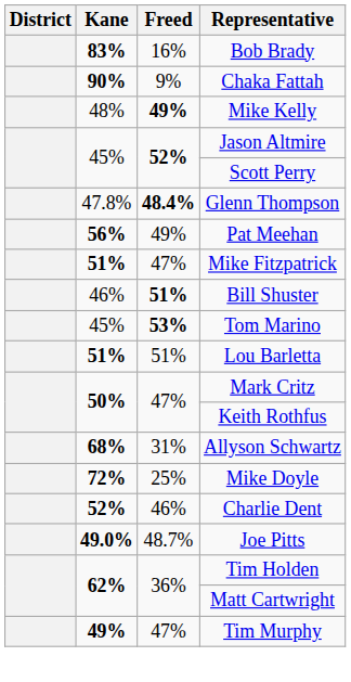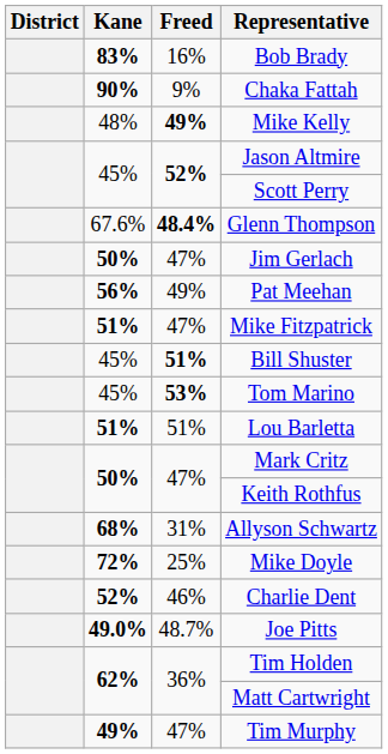 <table class=wikitable>
 <tr>
 <th>District</th>
 <th>Kane</th>
 <th>Freed</th>
 <th>Representative</th>
 </tr>
 <tr align=center>
 <th></th>
 <td><strong>83%</strong></td>
 <td>16%</td>
 <td><a href='#'>Bob Brady</a></td>
 </tr>
 <tr align=center>
 <th></th>
 <td><strong>90%</strong></td>
 <td>9%</td>
 <td><a href='#'>Chaka Fattah</a></td>
 </tr>
 <tr align=center>
 <th></th>
 <td>48%</td>
 <td><strong>49%</strong></td>
 <td><a href='#'>Mike Kelly</a></td>
 </tr>
 <tr align=center>
 <th rowspan=2 ></th>
 <td rowspan=2>45%</td>
 <td rowspan=2><strong>52%</strong></td>
 <td><a href='#'>Jason Altmire</a></td>
 </tr>
 <tr align=center>
 <td><a href='#'>Scott Perry</a></td>
 </tr>
 <tr align=center>
 <th></th>
-<td>47.8%</td>
+<td>67.6%</td>
 <td><strong>48.4%</strong></td>
 <td><a href='#'>Glenn Thompson</a></td>
+</tr>
+<tr align=center>
+<th></th>
+<td><strong>50%</strong></td>
+<td>47%</td>
+<td><a href='#'>Jim Gerlach</a></td>
 </tr>
 <tr align=center>
 <th></th>
 <td><strong>56%</strong></td>
 <td>49%</td>
 <td><a href='#'>Pat Meehan</a></td>
 </tr>
 <tr align=center>
 <th></th>
 <td><strong>51%</strong></td>
 <td>47%</td>
 <td><a href='#'>Mike Fitzpatrick</a></td>
 </tr>
 <tr align=center>
 <th></th>
-<td>46%</td>
+<td>45%</td>
 <td><strong>51%</strong></td>
 <td><a href='#'>Bill Shuster</a></td>
 </tr>
 <tr align=center>
 <th></th>
 <td>45%</td>
 <td><strong>53%</strong></td>
 <td><a href='#'>Tom Marino</a></td>
 </tr>
 <tr align=center>
 <th></th>
 <td><strong>51%</strong></td>
 <td>51%</td>
 <td><a href='#'>Lou Barletta</a></td>
 </tr>
 <tr align=center>
 <th rowspan=2 ></th>
 <td rowspan=2><strong>50%</strong></td>
 <td rowspan=2>47%</td>
 <td><a href='#'>Mark Critz</a></td>
 </tr>
 <tr align=center>
 <td><a href='#'>Keith Rothfus</a></td>
 </tr>
 <tr align=center>
 <th></th>
 <td><strong>68%</strong></td>
 <td>31%</td>
 <td><a href='#'>Allyson Schwartz</a></td>
 </tr>
 <tr align=center>
 <th></th>
 <td><strong>72%</strong></td>
 <td>25%</td>
 <td><a href='#'>Mike Doyle</a></td>
 </tr>
 <tr align=center>
 <th></th>
 <td><strong>52%</strong></td>
 <td>46%</td>
 <td><a href='#'>Charlie Dent</a></td>
 </tr>
 <tr align=center>
 <th></th>
 <td><strong>49.0%</strong></td>
 <td>48.7%</td>
 <td><a href='#'>Joe Pitts</a></td>
 </tr>
 <tr align=center>
 <th rowspan=2 ></th>
 <td rowspan=2><strong>62%</strong></td>
 <td rowspan=2>36%</td>
 <td><a href='#'>Tim Holden</a></td>
 </tr>
 <tr align=center>
 <td><a href='#'>Matt Cartwright</a></td>
 </tr>
 <tr align=center>
 <th></th>
 <td><strong>49%</strong></td>
 <td>47%</td>
 <td><a href='#'>Tim Murphy</a></td>
 </tr>
 </table>
